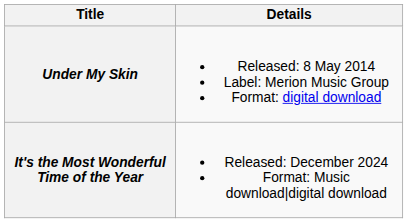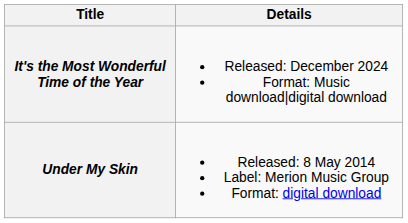 <table class="wikitable plainrowheaders" style="text-align:center;">
 <tr>
 <th scope="col" style="width:12em;">Title</th>
 <th scope="col" style="width:16em;">Details</th>
 </tr>
 <tr>
+<th scope="row"><em>It's the Most Wonderful Time of the Year</em></th>
+<td><br><ul><li>Released: December 2024</li><li>Format: Music download|digital download</li></ul></td>
+</tr>
+<tr>
 <th scope="row"><em>Under My Skin</em></th>
 <td><br><ul><li>Released: 8 May 2014</li><li>Label: Merion Music Group</li><li>Format: <a href='#'>digital download</a></li></ul></td>
 </tr>
-<tr>
-<th scope="row"><em>It's the Most Wonderful Time of the Year</em></th>
-<td><br><ul><li>Released: December 2024</li><li>Format: Music download|digital download</li></ul></td>
-</tr>
 </table>
